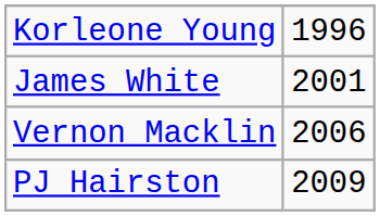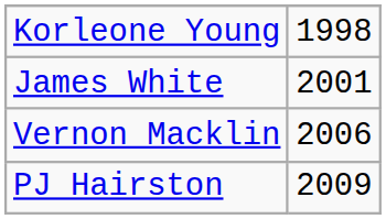 <table class="wikitable">
 <tr>
 </tr>
 <tr>
 <td><a href='#'>Korleone Young</a></td>
-<td>1996</td>
+<td>1998</td>
 </tr>
 <tr>
 <td><a href='#'>James White</a></td>
 <td>2001</td>
 </tr>
 <tr>
 <td><a href='#'>Vernon Macklin</a></td>
 <td>2006</td>
 </tr>
 <tr>
 <td><a href='#'>PJ Hairston</a></td>
 <td>2009</td>
 </tr>
 </table>
